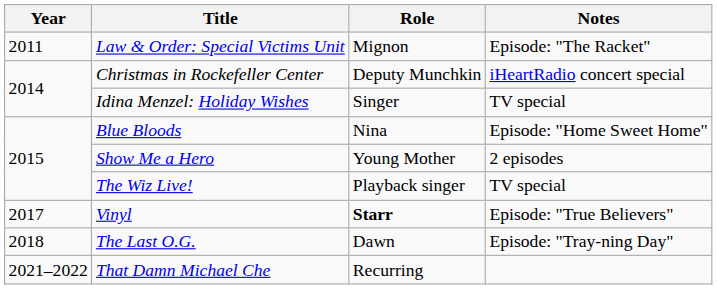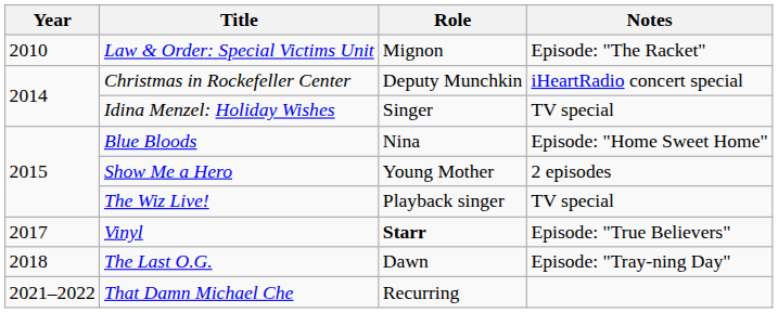 <table class="wikitable sortable">
 <tr>
 <th>Year</th>
 <th>Title</th>
 <th>Role</th>
 <th>Notes</th>
 </tr>
 <tr>
-<td>2011</td>
+<td>2010</td>
 <td><em><a href='#'>Law & Order: Special Victims Unit</a></em></td>
 <td>Mignon</td>
 <td>Episode: "The Racket"</td>
 </tr>
 <tr>
 <td rowspan=2>2014</td>
 <td><em>Christmas in Rockefeller Center</em></td>
 <td>Deputy Munchkin</td>
 <td><a href='#'>iHeartRadio</a> concert special</td>
 </tr>
 <tr>
 <td><em>Idina Menzel: <a href='#'>Holiday Wishes</a></em></td>
 <td>Singer</td>
 <td>TV special</td>
 </tr>
 <tr>
 <td rowspan=3>2015</td>
 <td><em><a href='#'>Blue Bloods</a></em></td>
 <td>Nina</td>
 <td>Episode: "Home Sweet Home"</td>
 </tr>
 <tr>
 <td><em><a href='#'>Show Me a Hero</a></em></td>
 <td>Young Mother</td>
 <td>2 episodes</td>
 </tr>
 <tr>
 <td><em><a href='#'>The Wiz Live!</a></em></td>
 <td>Playback singer</td>
 <td>TV special</td>
 </tr>
 <tr>
 <td>2017</td>
 <td><em><a href='#'>Vinyl</a></em></td>
 <td><strong>Starr</strong></td>
 <td>Episode: "True Believers"</td>
 </tr>
 <tr>
 <td>2018</td>
 <td><em><a href='#'>The Last O.G.</a></em></td>
 <td>Dawn</td>
 <td>Episode: "Tray-ning Day"</td>
 </tr>
 <tr>
 <td>2021–2022</td>
 <td><em><a href='#'>That Damn Michael Che</a></em></td>
 <td>Recurring</td>
 </tr>
 </table>
